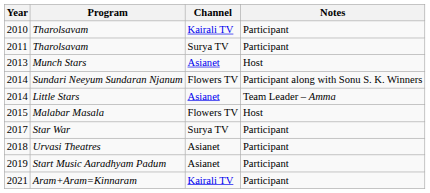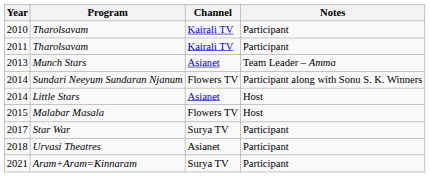 <table class="wikitable sortable">
 <tr>
 <th>Year</th>
 <th>Program</th>
 <th>Channel</th>
 <th>Notes</th>
 </tr>
 <tr>
 <td>2010</td>
 <td><em>Tharolsavam</em></td>
 <td><a href='#'>Kairali TV</a></td>
 <td>Participant</td>
 </tr>
 <tr>
 <td>2011</td>
 <td><em>Tharolsavam</em></td>
-<td>Surya TV</td>
+<td><a href='#'>Kairali TV</a></td>
 <td>Participant</td>
 </tr>
 <tr>
 <td>2013</td>
 <td><em>Munch Stars</em></td>
 <td><a href='#'>Asianet</a></td>
-<td>Host</td>
+<td>Team Leader – <em>Amma</em></td>
 </tr>
 <tr>
 <td>2014</td>
 <td><em>Sundari Neeyum Sundaran Njanum</em></td>
 <td>Flowers TV</td>
 <td>Participant along with Sonu S. K. Winners</td>
 </tr>
 <tr>
 <td>2014</td>
 <td><em>Little Stars</em></td>
 <td><a href='#'>Asianet</a></td>
-<td>Team Leader – <em>Amma</em></td>
+<td>Host</td>
 </tr>
 <tr>
 <td>2015</td>
 <td><em>Malabar Masala</em></td>
 <td>Flowers TV</td>
 <td>Host</td>
 </tr>
 <tr>
 <td>2017</td>
 <td><em>Star War</em></td>
 <td>Surya TV</td>
 <td>Participant</td>
 </tr>
 <tr>
 <td>2018</td>
 <td><em>Urvasi Theatres</em></td>
 <td>Asianet</td>
 <td>Participant</td>
 </tr>
 <tr>
-<td>2019</td>
-<td><em>Start Music Aaradhyam Padum</em></td>
-<td>Asianet</td>
-<td>Participant</td>
-</tr>
-<tr>
 <td>2021</td>
 <td><em>Aram+Aram=Kinnaram</em></td>
-<td><a href='#'>Kairali TV</a></td>
+<td>Surya TV</td>
 <td>Participant</td>
 </tr>
 </table>
